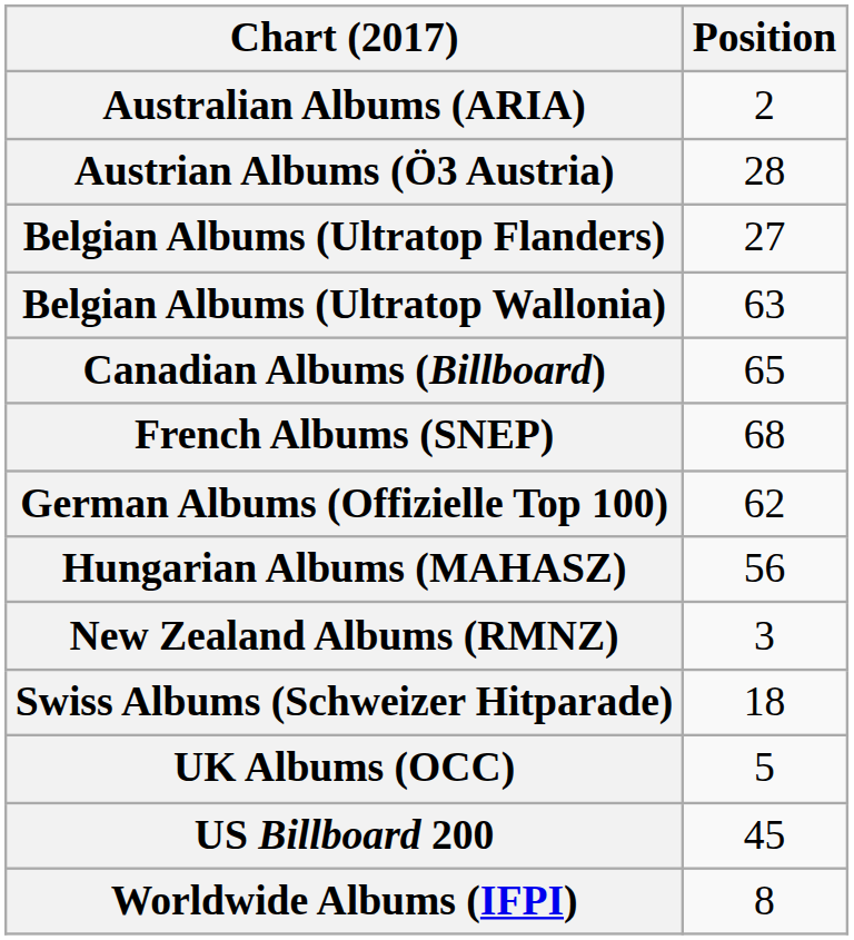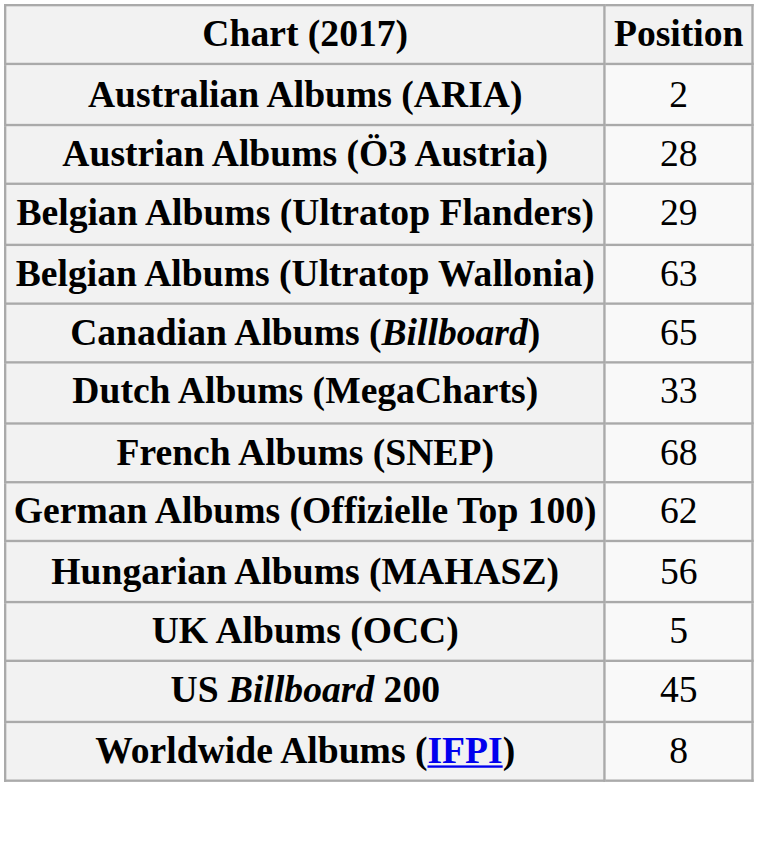 <table class="wikitable sortable plainrowheaders" style="text-align:center">
 <tr>
 <th scope="col">Chart (2017)</th>
 <th scope="col">Position</th>
 </tr>
 <tr>
 <th scope="row">Australian Albums (ARIA)</th>
 <td>2</td>
 </tr>
 <tr>
 <th scope="row">Austrian Albums (Ö3 Austria)</th>
 <td>28</td>
 </tr>
 <tr>
 <th scope="row">Belgian Albums (Ultratop Flanders)</th>
-<td>27</td>
+<td>29</td>
 </tr>
 <tr>
 <th scope="row">Belgian Albums (Ultratop Wallonia)</th>
 <td>63</td>
 </tr>
 <tr>
 <th scope="row">Canadian Albums (<em>Billboard</em>)</th>
 <td>65</td>
+</tr>
+<tr>
+<th scope="row">Dutch Albums (MegaCharts)</th>
+<td>33</td>
 </tr>
 <tr>
 <th scope="row">French Albums (SNEP)</th>
 <td>68</td>
 </tr>
 <tr>
 <th scope="row">German Albums (Offizielle Top 100)</th>
 <td>62</td>
 </tr>
 <tr>
 <th scope="row">Hungarian Albums (MAHASZ)</th>
 <td>56</td>
 </tr>
 <tr>
-<th scope="row">New Zealand Albums (RMNZ)</th>
-<td>3</td>
-</tr>
-<tr>
-<th scope="row">Swiss Albums (Schweizer Hitparade)</th>
-<td>18</td>
-</tr>
-<tr>
 <th scope="row">UK Albums (OCC)</th>
 <td>5</td>
 </tr>
 <tr>
 <th scope="row">US <em>Billboard</em> 200</th>
 <td>45</td>
 </tr>
 <tr>
 <th scope="row">Worldwide Albums (<a href='#'>IFPI</a>)</th>
 <td>8</td>
 </tr>
 </table>
